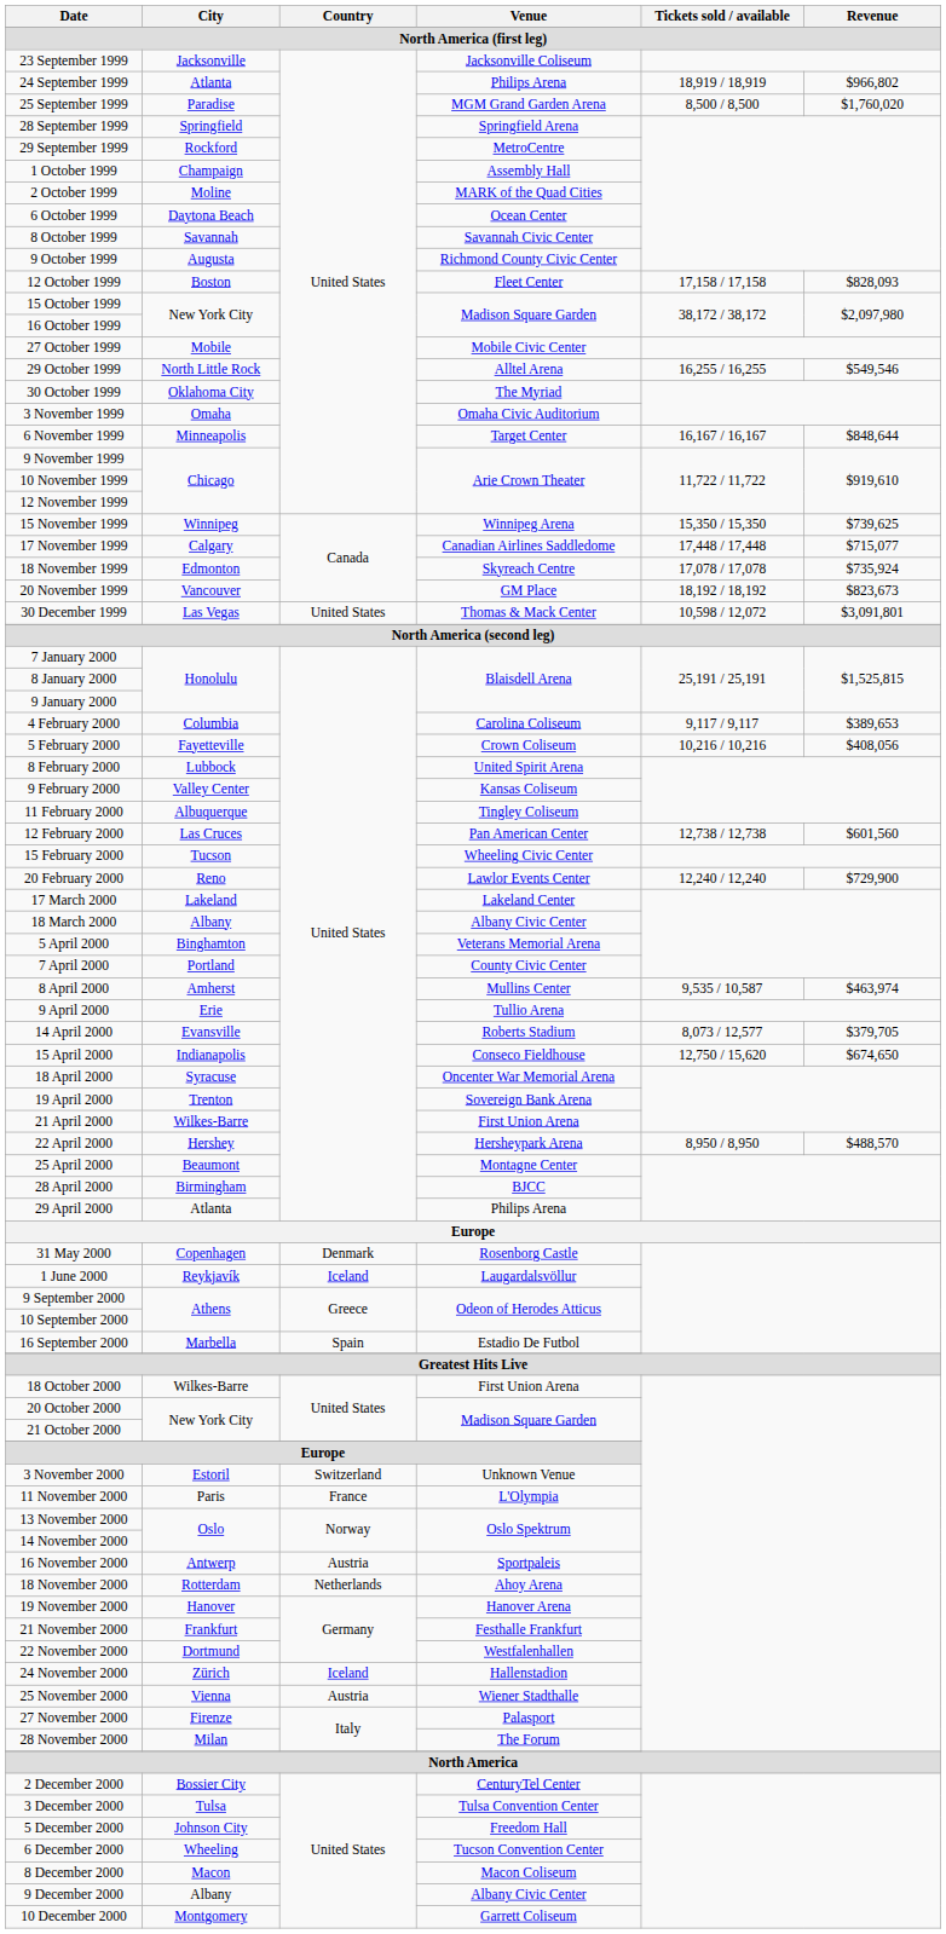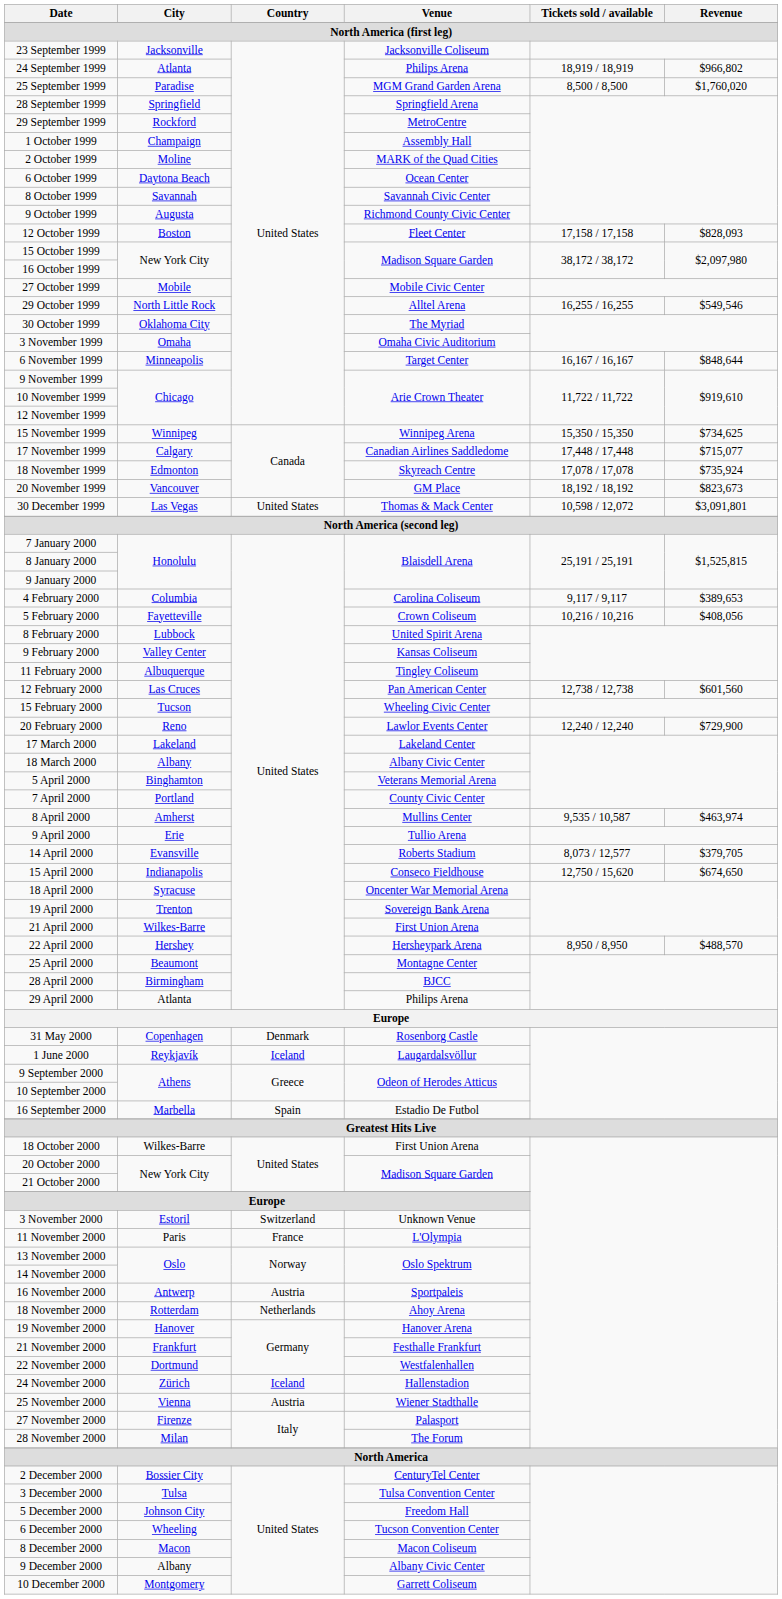 <table class="wikitable" style="text-align:center;">
 <tr>
 <th width="150">Date</th>
 <th width="150">City</th>
 <th width="150">Country</th>
 <th width="250">Venue</th>
 <th width="180">Tickets sold / available</th>
 <th width="150">Revenue</th>
 </tr>
 <tr>
 </tr>
 <tr style="background:#ddd;">
 <td colspan="6"><strong>North America (first leg)</strong></td>
 </tr>
 <tr>
 <td>23 September 1999</td>
 <td><a href='#'>Jacksonville</a></td>
 <td rowspan="21">United States</td>
 <td><a href='#'>Jacksonville Coliseum</a></td>
 </tr>
 <tr>
 <td>24 September 1999</td>
 <td><a href='#'>Atlanta</a></td>
 <td><a href='#'>Philips Arena</a></td>
 <td>18,919 / 18,919</td>
 <td>$966,802</td>
 </tr>
 <tr>
 <td>25 September 1999</td>
 <td><a href='#'>Paradise</a></td>
 <td><a href='#'>MGM Grand Garden Arena</a></td>
 <td>8,500 / 8,500</td>
 <td>$1,760,020</td>
 </tr>
 <tr>
 <td>28 September 1999</td>
 <td><a href='#'>Springfield</a></td>
 <td><a href='#'>Springfield Arena</a></td>
 </tr>
 <tr>
 <td>29 September 1999</td>
 <td><a href='#'>Rockford</a></td>
 <td><a href='#'>MetroCentre</a></td>
 </tr>
 <tr>
 <td>1 October 1999</td>
 <td><a href='#'>Champaign</a></td>
 <td><a href='#'>Assembly Hall</a></td>
 </tr>
 <tr>
 <td>2 October 1999</td>
 <td><a href='#'>Moline</a></td>
 <td><a href='#'>MARK of the Quad Cities</a></td>
 </tr>
 <tr>
 <td>6 October 1999</td>
 <td><a href='#'>Daytona Beach</a></td>
 <td><a href='#'>Ocean Center</a></td>
 </tr>
 <tr>
 <td>8 October 1999</td>
 <td><a href='#'>Savannah</a></td>
 <td><a href='#'>Savannah Civic Center</a></td>
 </tr>
 <tr>
 <td>9 October 1999</td>
 <td><a href='#'>Augusta</a></td>
 <td><a href='#'>Richmond County Civic Center</a></td>
 </tr>
 <tr>
 <td>12 October 1999</td>
 <td><a href='#'>Boston</a></td>
 <td><a href='#'>Fleet Center</a></td>
 <td>17,158 / 17,158</td>
 <td>$828,093</td>
 </tr>
 <tr>
 <td>15 October 1999</td>
 <td rowspan="2">New York City</td>
 <td rowspan="2"><a href='#'>Madison Square Garden</a></td>
 <td rowspan="2">38,172 / 38,172</td>
 <td rowspan="2">$2,097,980</td>
 </tr>
 <tr>
 <td>16 October 1999</td>
 </tr>
 <tr>
 <td>27 October 1999</td>
 <td><a href='#'>Mobile</a></td>
 <td><a href='#'>Mobile Civic Center</a></td>
 </tr>
 <tr>
 <td>29 October 1999</td>
 <td><a href='#'>North Little Rock</a></td>
 <td><a href='#'>Alltel Arena</a></td>
 <td>16,255 / 16,255</td>
 <td>$549,546</td>
 </tr>
 <tr>
 <td>30 October 1999</td>
 <td><a href='#'>Oklahoma City</a></td>
 <td><a href='#'>The Myriad</a></td>
 </tr>
 <tr>
 <td>3 November 1999</td>
 <td><a href='#'>Omaha</a></td>
 <td><a href='#'>Omaha Civic Auditorium</a></td>
 </tr>
 <tr>
 <td>6 November 1999</td>
 <td><a href='#'>Minneapolis</a></td>
 <td><a href='#'>Target Center</a></td>
 <td>16,167 / 16,167</td>
 <td>$848,644</td>
 </tr>
 <tr>
 <td>9 November 1999</td>
 <td rowspan="3"><a href='#'>Chicago</a></td>
 <td rowspan="3"><a href='#'>Arie Crown Theater</a></td>
 <td rowspan="3">11,722 / 11,722</td>
 <td rowspan="3">$919,610</td>
 </tr>
 <tr>
 <td>10 November 1999</td>
 </tr>
 <tr>
 <td>12 November 1999</td>
 </tr>
 <tr>
 <td>15 November 1999</td>
 <td><a href='#'>Winnipeg</a></td>
 <td rowspan="4">Canada</td>
 <td><a href='#'>Winnipeg Arena</a></td>
 <td>15,350 / 15,350</td>
-<td>$739,625</td>
+<td>$734,625</td>
 </tr>
 <tr>
 <td>17 November 1999</td>
 <td><a href='#'>Calgary</a></td>
 <td><a href='#'>Canadian Airlines Saddledome</a></td>
 <td>17,448 / 17,448</td>
 <td>$715,077</td>
 </tr>
 <tr>
 <td>18 November 1999</td>
 <td><a href='#'>Edmonton</a></td>
 <td><a href='#'>Skyreach Centre</a></td>
 <td>17,078 / 17,078</td>
 <td>$735,924</td>
 </tr>
 <tr>
 <td>20 November 1999</td>
 <td><a href='#'>Vancouver</a></td>
 <td><a href='#'>GM Place</a></td>
 <td>18,192 / 18,192</td>
 <td>$823,673</td>
 </tr>
 <tr>
 <td>30 December 1999</td>
 <td><a href='#'>Las Vegas</a></td>
 <td>United States</td>
 <td><a href='#'>Thomas & Mack Center</a></td>
 <td>10,598 / 12,072</td>
 <td>$3,091,801</td>
 </tr>
 <tr>
 </tr>
 <tr style="background:#ddd;">
 <td colspan="6"><strong>North America (second leg)</strong></td>
 </tr>
 <tr>
 <td>7 January 2000</td>
 <td rowspan="3"><a href='#'>Honolulu</a></td>
 <td rowspan="26">United States</td>
 <td rowspan="3"><a href='#'>Blaisdell Arena</a></td>
 <td rowspan="3">25,191 / 25,191</td>
 <td rowspan="3">$1,525,815</td>
 </tr>
 <tr>
 <td>8 January 2000</td>
 </tr>
 <tr>
 <td>9 January 2000</td>
 </tr>
 <tr>
 <td>4 February 2000</td>
 <td><a href='#'>Columbia</a></td>
 <td><a href='#'>Carolina Coliseum</a></td>
 <td>9,117 / 9,117</td>
 <td>$389,653</td>
 </tr>
 <tr>
 <td>5 February 2000</td>
 <td><a href='#'>Fayetteville</a></td>
 <td><a href='#'>Crown Coliseum</a></td>
 <td>10,216 / 10,216</td>
 <td>$408,056</td>
 </tr>
 <tr>
 <td>8 February 2000</td>
 <td><a href='#'>Lubbock</a></td>
 <td><a href='#'>United Spirit Arena</a></td>
 </tr>
 <tr>
 <td>9 February 2000</td>
 <td><a href='#'>Valley Center</a></td>
 <td><a href='#'>Kansas Coliseum</a></td>
 </tr>
 <tr>
 <td>11 February 2000</td>
 <td><a href='#'>Albuquerque</a></td>
 <td><a href='#'>Tingley Coliseum</a></td>
 </tr>
 <tr>
 <td>12 February 2000</td>
 <td><a href='#'>Las Cruces</a></td>
 <td><a href='#'>Pan American Center</a></td>
 <td>12,738 / 12,738</td>
 <td>$601,560</td>
 </tr>
 <tr>
 <td>15 February 2000</td>
 <td><a href='#'>Tucson</a></td>
 <td><a href='#'>Wheeling Civic Center</a></td>
 </tr>
 <tr>
 <td>20 February 2000</td>
 <td><a href='#'>Reno</a></td>
 <td><a href='#'>Lawlor Events Center</a></td>
 <td>12,240 / 12,240</td>
 <td>$729,900</td>
 </tr>
 <tr>
 <td>17 March 2000</td>
 <td><a href='#'>Lakeland</a></td>
 <td><a href='#'>Lakeland Center</a></td>
 </tr>
 <tr>
 <td>18 March 2000</td>
 <td><a href='#'>Albany</a></td>
 <td><a href='#'>Albany Civic Center</a></td>
 </tr>
 <tr>
 <td>5 April 2000</td>
 <td><a href='#'>Binghamton</a></td>
 <td><a href='#'>Veterans Memorial Arena</a></td>
 </tr>
 <tr>
 <td>7 April 2000</td>
 <td><a href='#'>Portland</a></td>
 <td><a href='#'>County Civic Center</a></td>
 </tr>
 <tr>
 <td>8 April 2000</td>
 <td><a href='#'>Amherst</a></td>
 <td><a href='#'>Mullins Center</a></td>
 <td>9,535 / 10,587</td>
 <td>$463,974</td>
 </tr>
 <tr>
 <td>9 April 2000</td>
 <td><a href='#'>Erie</a></td>
 <td><a href='#'>Tullio Arena</a></td>
 </tr>
 <tr>
 <td>14 April 2000</td>
 <td><a href='#'>Evansville</a></td>
 <td><a href='#'>Roberts Stadium</a></td>
 <td>8,073 / 12,577</td>
 <td>$379,705</td>
 </tr>
 <tr>
 <td>15 April 2000</td>
 <td><a href='#'>Indianapolis</a></td>
 <td><a href='#'>Conseco Fieldhouse</a></td>
 <td>12,750 / 15,620</td>
 <td>$674,650</td>
 </tr>
 <tr>
 <td>18 April 2000</td>
 <td><a href='#'>Syracuse</a></td>
 <td><a href='#'>Oncenter War Memorial Arena</a></td>
 </tr>
 <tr>
 <td>19 April 2000</td>
 <td><a href='#'>Trenton</a></td>
 <td><a href='#'>Sovereign Bank Arena</a></td>
 </tr>
 <tr>
 <td>21 April 2000</td>
 <td><a href='#'>Wilkes-Barre</a></td>
 <td><a href='#'>First Union Arena</a></td>
 </tr>
 <tr>
 <td>22 April 2000</td>
 <td><a href='#'>Hershey</a></td>
 <td><a href='#'>Hersheypark Arena</a></td>
 <td>8,950 / 8,950</td>
 <td>$488,570</td>
 </tr>
 <tr>
 <td>25 April 2000</td>
 <td><a href='#'>Beaumont</a></td>
 <td><a href='#'>Montagne Center</a></td>
 </tr>
 <tr>
 <td>28 April 2000</td>
 <td><a href='#'>Birmingham</a></td>
 <td><a href='#'>BJCC</a></td>
 </tr>
 <tr>
 <td>29 April 2000</td>
 <td>Atlanta</td>
 <td>Philips Arena</td>
 </tr>
 <tr>
 <th colspan="6">Europe</th>
 </tr>
 <tr>
 <td>31 May 2000</td>
 <td><a href='#'>Copenhagen</a></td>
 <td>Denmark</td>
 <td><a href='#'>Rosenborg Castle</a></td>
 </tr>
 <tr>
 <td>1 June 2000</td>
 <td><a href='#'>Reykjavík</a></td>
 <td><a href='#'>Iceland</a></td>
 <td><a href='#'>Laugardalsvöllur</a></td>
 </tr>
 <tr>
 <td>9 September 2000</td>
 <td rowspan="2"><a href='#'>Athens</a></td>
 <td rowspan="2">Greece</td>
 <td rowspan="2"><a href='#'>Odeon of Herodes Atticus</a></td>
 </tr>
 <tr>
 <td>10 September 2000</td>
 </tr>
 <tr>
 <td>16 September 2000</td>
 <td><a href='#'>Marbella</a></td>
 <td>Spain</td>
 <td>Estadio De Futbol</td>
 </tr>
 <tr>
 </tr>
 <tr style="background:#ddd;">
 <td colspan="6"><strong>Greatest Hits Live</strong></td>
 </tr>
 <tr>
 <td>18 October 2000</td>
 <td>Wilkes-Barre</td>
 <td rowspan="3">United States</td>
 <td>First Union Arena</td>
 </tr>
 <tr>
 <td>20 October 2000</td>
 <td rowspan="2">New York City</td>
 <td rowspan="2"><a href='#'>Madison Square Garden</a></td>
 </tr>
 <tr>
 <td>21 October 2000</td>
 </tr>
 <tr>
 </tr>
 <tr style="background:#ddd;">
 <td colspan="4"><strong>Europe</strong></td>
 </tr>
 <tr>
 <td>3 November 2000</td>
 <td><a href='#'>Estoril</a></td>
 <td>Switzerland</td>
 <td>Unknown Venue</td>
 </tr>
 <tr>
 <td>11 November 2000</td>
 <td>Paris</td>
 <td>France</td>
 <td><a href='#'>L'Olympia</a></td>
 </tr>
 <tr>
 <td>13 November 2000</td>
 <td rowspan="2"><a href='#'>Oslo</a></td>
 <td rowspan="2">Norway</td>
 <td rowspan="2"><a href='#'>Oslo Spektrum</a></td>
 </tr>
 <tr>
 <td>14 November 2000</td>
 </tr>
 <tr>
 <td>16 November 2000</td>
 <td><a href='#'>Antwerp</a></td>
 <td>Austria</td>
 <td><a href='#'>Sportpaleis</a></td>
 </tr>
 <tr>
 <td>18 November 2000</td>
 <td><a href='#'>Rotterdam</a></td>
 <td>Netherlands</td>
 <td><a href='#'>Ahoy Arena</a></td>
 </tr>
 <tr>
 <td>19 November 2000</td>
 <td><a href='#'>Hanover</a></td>
 <td rowspan="3">Germany</td>
 <td><a href='#'>Hanover Arena</a></td>
 </tr>
 <tr>
 <td>21 November 2000</td>
 <td><a href='#'>Frankfurt</a></td>
 <td><a href='#'>Festhalle Frankfurt</a></td>
 </tr>
 <tr>
 <td>22 November 2000</td>
 <td><a href='#'>Dortmund</a></td>
 <td><a href='#'>Westfalenhallen</a></td>
 </tr>
 <tr>
 <td>24 November 2000</td>
 <td><a href='#'>Zürich</a></td>
 <td><a href='#'>Iceland</a></td>
 <td><a href='#'>Hallenstadion</a></td>
 </tr>
 <tr>
 <td>25 November 2000</td>
 <td><a href='#'>Vienna</a></td>
 <td>Austria</td>
 <td><a href='#'>Wiener Stadthalle</a></td>
 </tr>
 <tr>
 <td>27 November 2000</td>
 <td><a href='#'>Firenze</a></td>
 <td rowspan="2">Italy</td>
 <td><a href='#'>Palasport</a></td>
 </tr>
 <tr>
 <td>28 November 2000</td>
 <td><a href='#'>Milan</a></td>
 <td><a href='#'>The Forum</a></td>
 </tr>
 <tr>
 </tr>
 <tr style="background:#ddd;">
 <td colspan="6"><strong>North America</strong></td>
 </tr>
 <tr>
 <td>2 December 2000</td>
 <td><a href='#'>Bossier City</a></td>
 <td rowspan="7">United States</td>
 <td><a href='#'>CenturyTel Center</a></td>
 </tr>
 <tr>
 <td>3 December 2000</td>
 <td><a href='#'>Tulsa</a></td>
 <td><a href='#'>Tulsa Convention Center</a></td>
 </tr>
 <tr>
 <td>5 December 2000</td>
 <td><a href='#'>Johnson City</a></td>
 <td><a href='#'>Freedom Hall</a></td>
 </tr>
 <tr>
 <td>6 December 2000</td>
 <td><a href='#'>Wheeling</a></td>
 <td><a href='#'>Tucson Convention Center</a></td>
 </tr>
 <tr>
 <td>8 December 2000</td>
 <td><a href='#'>Macon</a></td>
 <td><a href='#'>Macon Coliseum</a></td>
 </tr>
 <tr>
 <td>9 December 2000</td>
 <td>Albany</td>
 <td><a href='#'>Albany Civic Center</a></td>
 </tr>
 <tr>
 <td>10 December 2000</td>
 <td><a href='#'>Montgomery</a></td>
 <td><a href='#'>Garrett Coliseum</a></td>
 </tr>
 </table>
